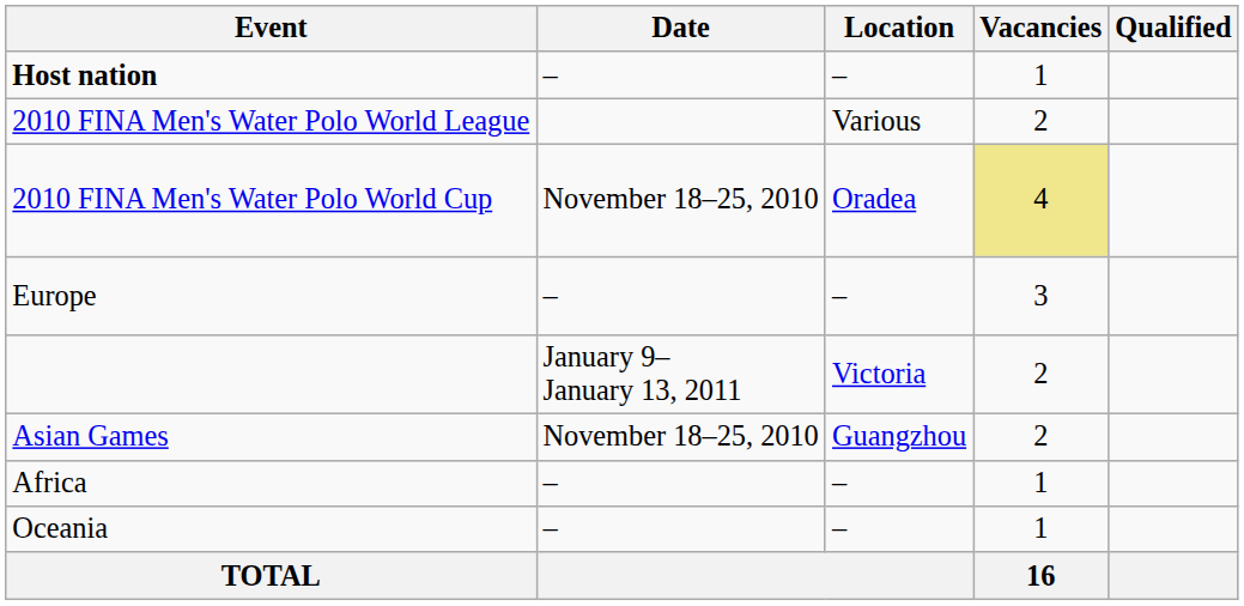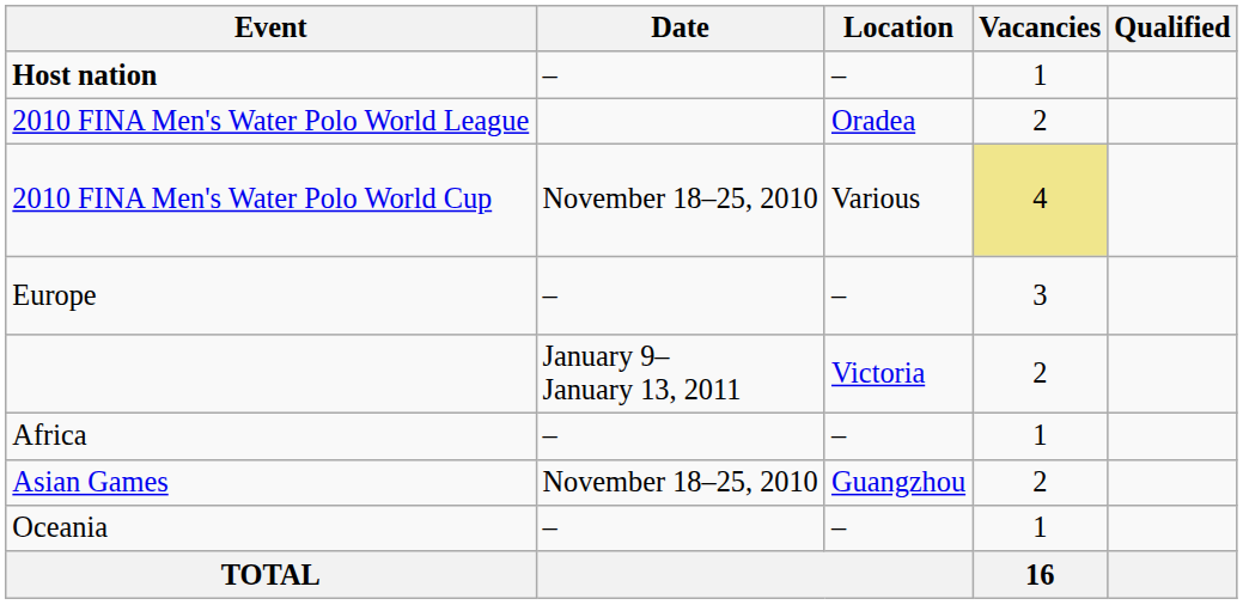 <table class="wikitable">
 <tr>
 <th>Event</th>
 <th>Date</th>
 <th>Location</th>
 <th>Vacancies</th>
 <th>Qualified</th>
 </tr>
 <tr>
 <td><strong>Host nation</strong></td>
 <td>–</td>
 <td style="white-space:nowrap;">–</td>
 <td style="text-align:center;">1</td>
 <td style="white-space:nowrap;"></td>
 </tr>
 <tr>
 <td><a href='#'>2010 FINA Men's Water Polo World League</a></td>
 <td></td>
-<td style="white-space:nowrap;">Various</td>
+<td style="white-space:nowrap;"> <a href='#'>Oradea</a></td>
 <td style="text-align:center;">2</td>
 <td style="white-space:nowrap;"><br></td>
 </tr>
 <tr>
 <td><a href='#'>2010 FINA Men's Water Polo World Cup</a></td>
 <td>November 18–25, 2010</td>
-<td style="white-space:nowrap;"> <a href='#'>Oradea</a></td>
+<td style="white-space:nowrap;">Various</td>
 <td style="background: khaki; text-align:center;">4</td>
 <td style="white-space:nowrap;"> <br>  <br>  <br> </td>
 </tr>
 <tr>
 <td>Europe </td>
 <td>–</td>
 <td style="white-space:nowrap;">–</td>
 <td style="text-align:center;">3</td>
 <td style="white-space:nowrap;"> <br>  <br> </td>
 </tr>
 <tr>
 <td></td>
 <td>January 9– <br>January 13, 2011</td>
 <td style="white-space:nowrap;"> <a href='#'>Victoria</a></td>
 <td style="text-align:center;">2</td>
 <td style="white-space:nowrap;"> <br> </td>
 </tr>
 <tr>
+<td>Africa</td>
+<td>–</td>
+<td style="white-space:nowrap;">–</td>
+<td style="text-align:center;">1</td>
+<td style="white-space:nowrap;"></td>
+</tr>
+<tr>
 <td><a href='#'>Asian Games</a></td>
 <td>November 18–25, 2010</td>
 <td style="white-space:nowrap;"> <a href='#'>Guangzhou</a></td>
 <td style="text-align:center;">2</td>
 <td style="white-space:nowrap;"> <br> </td>
-</tr>
-<tr>
-<td>Africa</td>
-<td>–</td>
-<td style="white-space:nowrap;">–</td>
-<td style="text-align:center;">1</td>
-<td style="white-space:nowrap;"></td>
 </tr>
 <tr>
 <td>Oceania</td>
 <td>–</td>
 <td style="white-space:nowrap;">–</td>
 <td style="text-align:center;">1</td>
 <td style="white-space:nowrap;"></td>
 </tr>
 <tr>
 <th>TOTAL</th>
 <th colspan="2"></th>
 <th>16</th>
 <th></th>
 </tr>
 </table>
